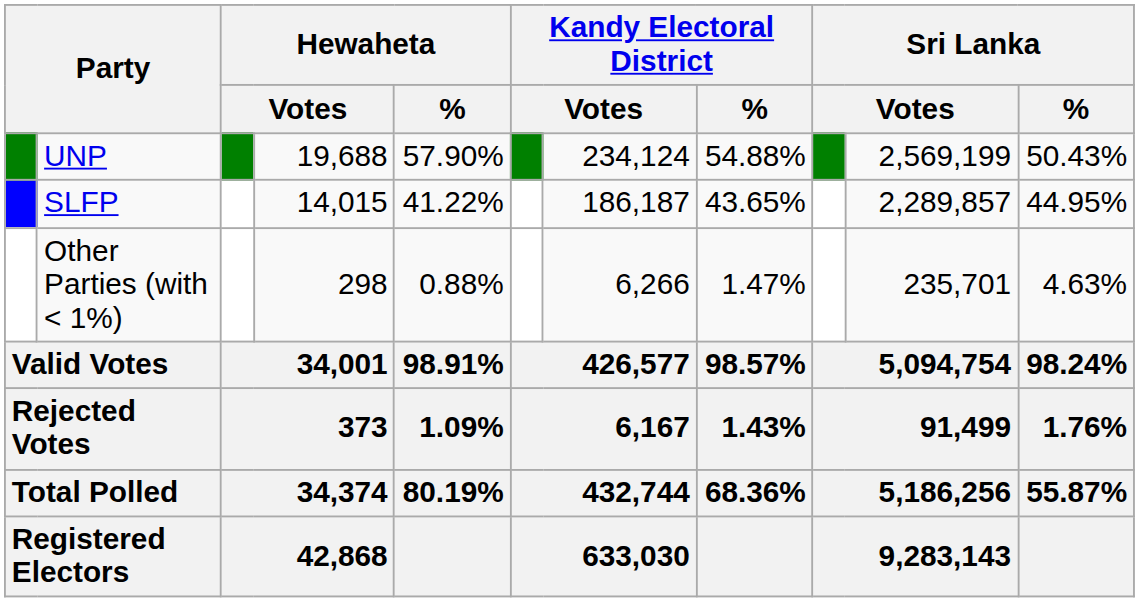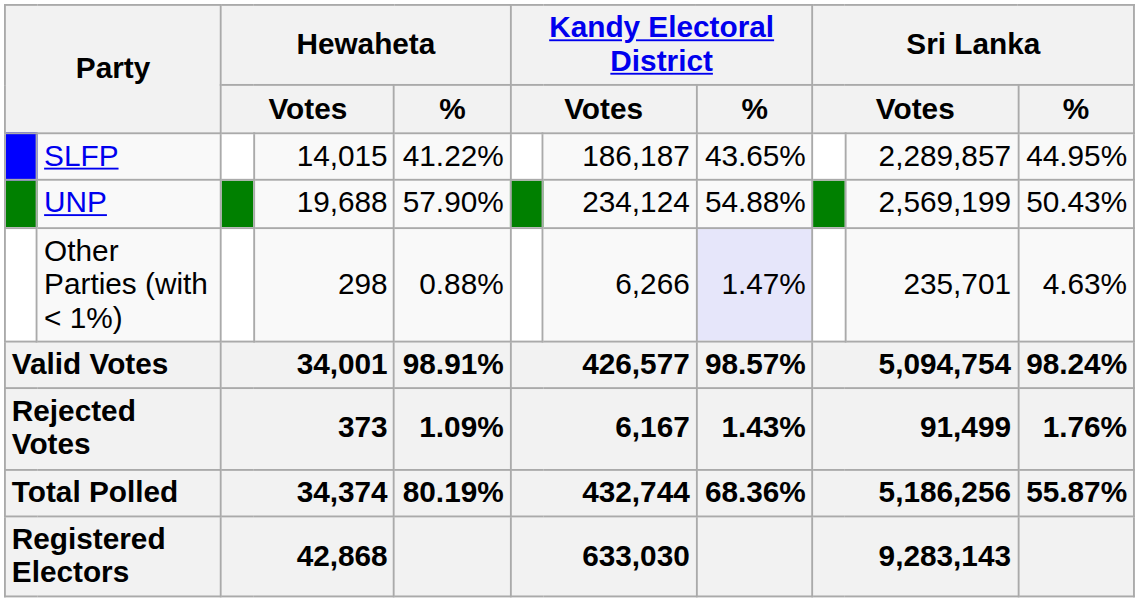 <table class="wikitable">
 <tr>
 <th colspan="2" width="144px"rowspan="2">Party</th>
 <th colspan="3" width="216px">Hewaheta</th>
 <th colspan="3" width="216px"><a href='#'>Kandy Electoral District</a></th>
 <th colspan="3" width="216px">Sri Lanka</th>
 </tr>
 <tr>
 <th colspan="2" width="144px">Votes</th>
 <th>%</th>
 <th colspan="2" width="144px">Votes</th>
 <th>%</th>
 <th colspan="2" width="144px">Votes</th>
 <th>%</th>
 </tr>
 <tr>
+<td style="background-color:blue;" width="10px"></td>
+<td style="text-align:left;"><a href='#'>SLFP</a></td>
+<td style="background-color:white;" width="10px"></td>
+<td style="text-align:right;">14,015</td>
+<td style="text-align:right;">41.22%</td>
+<td style="background-color:white;" width="10px"></td>
+<td style="text-align:right;">186,187</td>
+<td style="text-align:right;">43.65%</td>
+<td style="background-color:white;" width="10px"></td>
+<td style="text-align:right;">2,289,857</td>
+<td style="text-align:right;">44.95%</td>
+</tr>
+<tr>
 <td style="background-color:green;" width="10px"></td>
 <td style="text-align:left;"><a href='#'>UNP</a></td>
 <td style="background-color:green;" width="10px"></td>
 <td style="text-align:right;">19,688</td>
 <td style="text-align:right;">57.90%</td>
 <td style="background-color:green;" width="10px"></td>
 <td style="text-align:right;">234,124</td>
 <td style="text-align:right;">54.88%</td>
 <td style="background-color:green;" width="10px"></td>
 <td style="text-align:right;">2,569,199</td>
 <td style="text-align:right;">50.43%</td>
 </tr>
 <tr>
-<td style="background-color:blue;" width="10px"></td>
-<td style="text-align:left;"><a href='#'>SLFP</a></td>
-<td style="background-color:white;" width="10px"></td>
-<td style="text-align:right;">14,015</td>
-<td style="text-align:right;">41.22%</td>
-<td style="background-color:white;" width="10px"></td>
-<td style="text-align:right;">186,187</td>
-<td style="text-align:right;">43.65%</td>
-<td style="background-color:white;" width="10px"></td>
-<td style="text-align:right;">2,289,857</td>
-<td style="text-align:right;">44.95%</td>
-</tr>
-<tr>
 <td style="background-color:white;" width="10px"></td>
 <td style="text-align:left;">Other Parties (with < 1%)</td>
 <td style="background-color:white;" width="10px"></td>
 <td style="text-align:right;">298</td>
 <td style="text-align:right;">0.88%</td>
 <td style="background-color:white;" width="10px"></td>
 <td style="text-align:right;">6,266</td>
-<td style="text-align:right;">1.47%</td>
+<td style="background: lavender; text-align:right;">1.47%</td>
 <td style="background-color:white;" width="10px"></td>
 <td style="text-align:right;">235,701</td>
 <td style="text-align:right;">4.63%</td>
 </tr>
 <tr>
 <th colspan="2" width="144px"style="text-align:left;">Valid Votes</th>
 <th style="text-align:right;"colspan="2" width="144px">34,001</th>
 <th style="text-align:right;">98.91%</th>
 <th style="text-align:right;"colspan="2" width="144px">426,577</th>
 <th style="text-align:right;">98.57%</th>
 <th style="text-align:right;"colspan="2" width="144px">5,094,754</th>
 <th style="text-align:right;">98.24%</th>
 </tr>
 <tr>
 <th colspan="2" width="144px"style="text-align:left;">Rejected Votes</th>
 <th style="text-align:right;"colspan="2" width="144px">373</th>
 <th style="text-align:right;">1.09%</th>
 <th style="text-align:right;"colspan="2" width="144px">6,167</th>
 <th style="text-align:right;">1.43%</th>
 <th style="text-align:right;"colspan="2" width="144px">91,499</th>
 <th style="text-align:right;">1.76%</th>
 </tr>
 <tr>
 <th colspan="2" width="144px"style="text-align:left;">Total Polled</th>
 <th style="text-align:right;"colspan="2" width="144px">34,374</th>
 <th style="text-align:right;">80.19%</th>
 <th style="text-align:right;"colspan="2" width="144px">432,744</th>
 <th style="text-align:right;">68.36%</th>
 <th style="text-align:right;"colspan="2" width="144px">5,186,256</th>
 <th style="text-align:right;">55.87%</th>
 </tr>
 <tr>
 <th colspan="2" width="144px"style="text-align:left;">Registered Electors</th>
 <th style="text-align:right;"colspan="2" width="144px">42,868</th>
 <th></th>
 <th style="text-align:right;"colspan="2" width="144px">633,030</th>
 <th></th>
 <th style="text-align:right;"colspan="2" width="144px">9,283,143</th>
 <th></th>
 </tr>
 </table>
